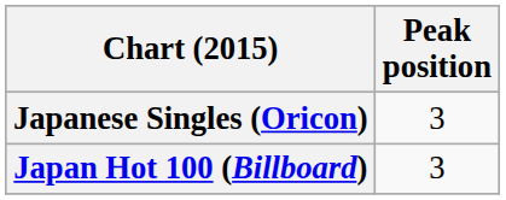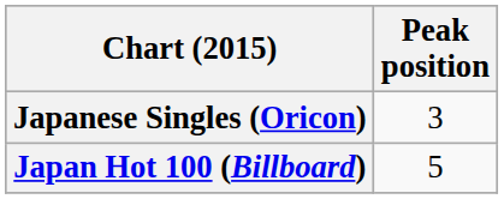 <table class="wikitable plainrowheaders" style="text-align:center;">
 <tr>
 <th>Chart (2015)</th>
 <th>Peak<br>position</th>
 </tr>
 <tr>
 <th scope="row">Japanese Singles (<a href='#'>Oricon</a>)</th>
 <td>3</td>
 </tr>
 <tr>
 <th scope="row"><a href='#'>Japan Hot 100</a> (<em><a href='#'>Billboard</a></em>)</th>
-<td>3</td>
+<td>5</td>
 </tr>
 </table>
